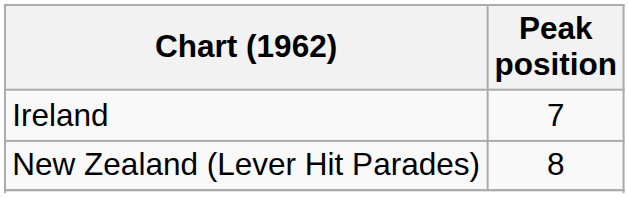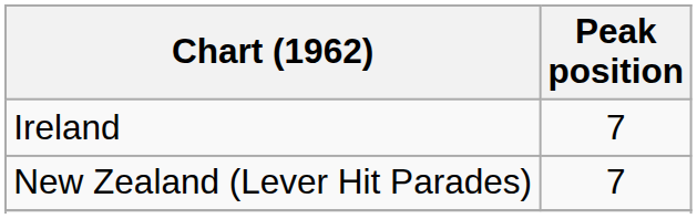 <table class="wikitable sortable">
 <tr>
 <th>Chart (1962)</th>
 <th>Peak<br>position</th>
 </tr>
 <tr>
 <td>Ireland</td>
 <td style="text-align:center;">7</td>
 </tr>
 <tr>
 <td>New Zealand (Lever Hit Parades)</td>
-<td align="center">8</td>
+<td align="center">7</td>
 </tr>
 <tr>
 </tr>
 <tr>
 </tr>
 </table>
